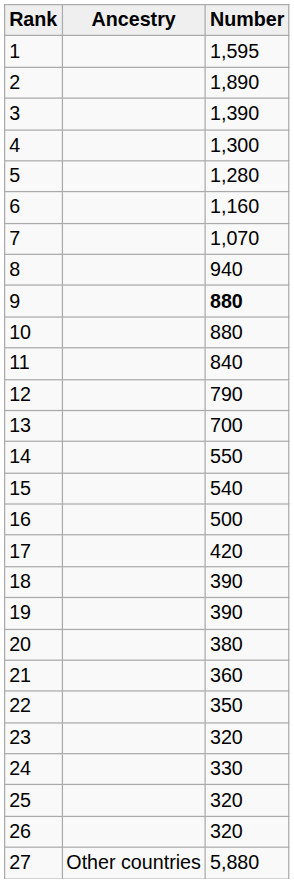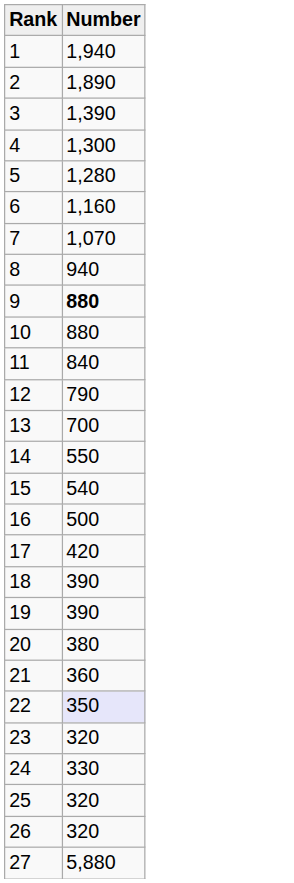 <table class="wikitable">
 <tr>
 <th style="background:#efefef;">Rank</th>
-<th style="background:#efefef;">Ancestry</th>
 <th style="background:#efefef;">Number</th>
 </tr>
 <tr>
 <td>1</td>
-<td></td>
-<td>1,595</td>
+<td>1,940</td>
 </tr>
 <tr>
 <td>2</td>
-<td></td>
 <td>1,890</td>
 </tr>
 <tr>
 <td>3</td>
-<td></td>
 <td>1,390</td>
 </tr>
 <tr>
 <td>4</td>
-<td></td>
 <td>1,300</td>
 </tr>
 <tr>
 <td>5</td>
-<td></td>
 <td>1,280</td>
 </tr>
 <tr>
 <td>6</td>
-<td></td>
 <td>1,160</td>
 </tr>
 <tr>
 <td>7</td>
-<td></td>
 <td>1,070</td>
 </tr>
 <tr>
 <td>8</td>
-<td></td>
 <td>940</td>
 </tr>
 <tr>
 <td>9</td>
-<td></td>
 <td><strong>880</strong></td>
 </tr>
 <tr>
 <td>10</td>
-<td></td>
 <td>880</td>
 </tr>
 <tr>
 <td>11</td>
-<td></td>
 <td>840</td>
 </tr>
 <tr>
 <td>12</td>
-<td></td>
 <td>790</td>
 </tr>
 <tr>
 <td>13</td>
-<td></td>
 <td>700</td>
 </tr>
 <tr>
 <td>14</td>
-<td></td>
 <td>550</td>
 </tr>
 <tr>
 <td>15</td>
-<td></td>
 <td>540</td>
 </tr>
 <tr>
 <td>16</td>
-<td></td>
 <td>500</td>
 </tr>
 <tr>
 <td>17</td>
-<td></td>
 <td>420</td>
 </tr>
 <tr>
 <td>18</td>
-<td></td>
 <td>390</td>
 </tr>
 <tr>
 <td>19</td>
-<td></td>
 <td>390</td>
 </tr>
 <tr>
 <td>20</td>
-<td></td>
 <td>380</td>
 </tr>
 <tr>
 <td>21</td>
-<td></td>
 <td>360</td>
 </tr>
 <tr>
 <td>22</td>
-<td></td>
-<td>350</td>
+<td style="background: lavender;">350</td>
 </tr>
 <tr>
 <td>23</td>
-<td></td>
 <td>320</td>
 </tr>
 <tr>
 <td>24</td>
-<td></td>
 <td>330</td>
 </tr>
 <tr>
 <td>25</td>
-<td></td>
 <td>320</td>
 </tr>
 <tr>
 <td>26</td>
-<td></td>
 <td>320</td>
 </tr>
 <tr>
 <td>27</td>
-<td>Other countries</td>
 <td>5,880</td>
 </tr>
 </table>
